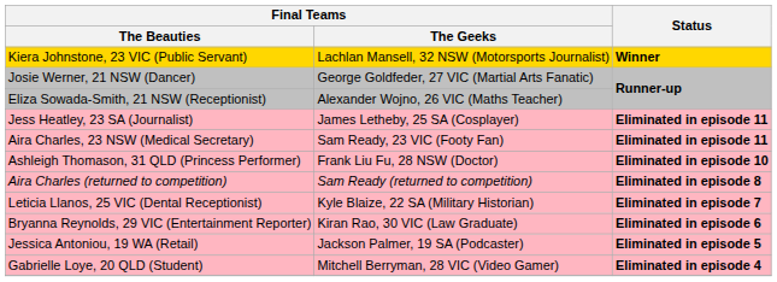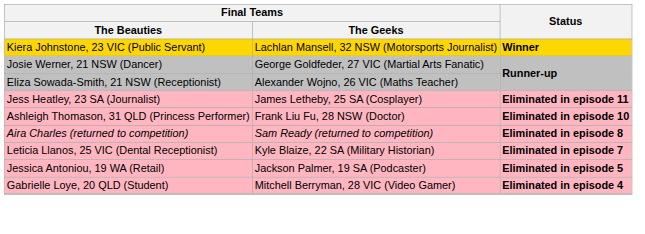 <table class="wikitable">
 <tr>
 <th colspan="2">Final Teams</th>
 <th rowspan="2">Status</th>
 </tr>
 <tr>
 <th>The Beauties</th>
 <th>The Geeks</th>
 </tr>
 <tr style="background:gold;">
 <td>Kiera Johnstone, 23 VIC (Public Servant)</td>
 <td>Lachlan Mansell, 32 NSW (Motorsports Journalist)</td>
 <td><strong>Winner</strong></td>
 </tr>
 <tr style="background:silver;">
 <td>Josie Werner, 21 NSW (Dancer)</td>
 <td>George Goldfeder, 27 VIC (Martial Arts Fanatic)</td>
 <td rowspan=2><strong>Runner-up</strong></td>
 </tr>
 <tr style="background:silver;">
 <td>Eliza Sowada-Smith, 21 NSW (Receptionist)</td>
 <td>Alexander Wojno, 26 VIC (Maths Teacher)</td>
 </tr>
 <tr style="background:lightpink;">
 <td>Jess Heatley, 23 SA (Journalist)</td>
 <td>James Letheby, 25 SA (Cosplayer)</td>
 <td><strong>Eliminated in episode 11</strong></td>
 </tr>
 <tr style="background:lightpink;">
-<td>Aira Charles, 23 NSW (Medical Secretary)</td>
-<td>Sam Ready, 23 VIC (Footy Fan)</td>
-<td><strong>Eliminated in episode 11</strong></td>
-</tr>
-<tr style="background:lightpink;">
 <td>Ashleigh Thomason, 31 QLD (Princess Performer)</td>
 <td>Frank Liu Fu, 28 NSW (Doctor)</td>
 <td><strong>Eliminated in episode 10</strong></td>
 </tr>
 <tr style="background:lightpink;">
 <td><em>Aira Charles (returned to competition)</em></td>
 <td><em>Sam Ready (returned to competition)</em></td>
 <td><strong>Eliminated in episode 8</strong></td>
 </tr>
 <tr style="background:lightpink;">
 <td>Leticia Llanos, 25 VIC (Dental Receptionist)</td>
 <td>Kyle Blaize, 22 SA (Military Historian)</td>
 <td><strong>Eliminated in episode 7</strong></td>
 </tr>
 <tr style="background:lightpink;">
-<td>Bryanna Reynolds, 29 VIC (Entertainment Reporter)</td>
-<td>Kiran Rao, 30 VIC (Law Graduate)</td>
-<td><strong>Eliminated in episode 6</strong></td>
-</tr>
-<tr style="background:lightpink;">
 <td>Jessica Antoniou, 19 WA (Retail)</td>
 <td>Jackson Palmer, 19 SA (Podcaster)</td>
 <td><strong>Eliminated in episode 5</strong></td>
 </tr>
 <tr style="background:lightpink;">
 <td>Gabrielle Loye, 20 QLD (Student)</td>
 <td>Mitchell Berryman, 28 VIC (Video Gamer)</td>
 <td><strong>Eliminated in episode 4</strong></td>
 </tr>
 <tr>
 </tr>
 </table>
